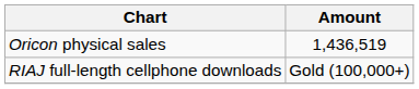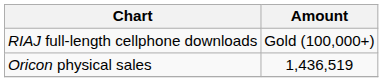 <table class="wikitable">
 <tr>
 <th>Chart</th>
 <th>Amount</th>
 </tr>
 <tr>
+<td><em>RIAJ</em> full-length cellphone downloads</td>
+<td align="center">Gold (100,000+)</td>
+</tr>
+<tr>
 <td><em>Oricon</em> physical sales</td>
 <td align="center">1,436,519</td>
 </tr>
 <tr>
-<td><em>RIAJ</em> full-length cellphone downloads</td>
-<td align="center">Gold (100,000+)</td>
-</tr>
-<tr>
 </tr>
 </table>
